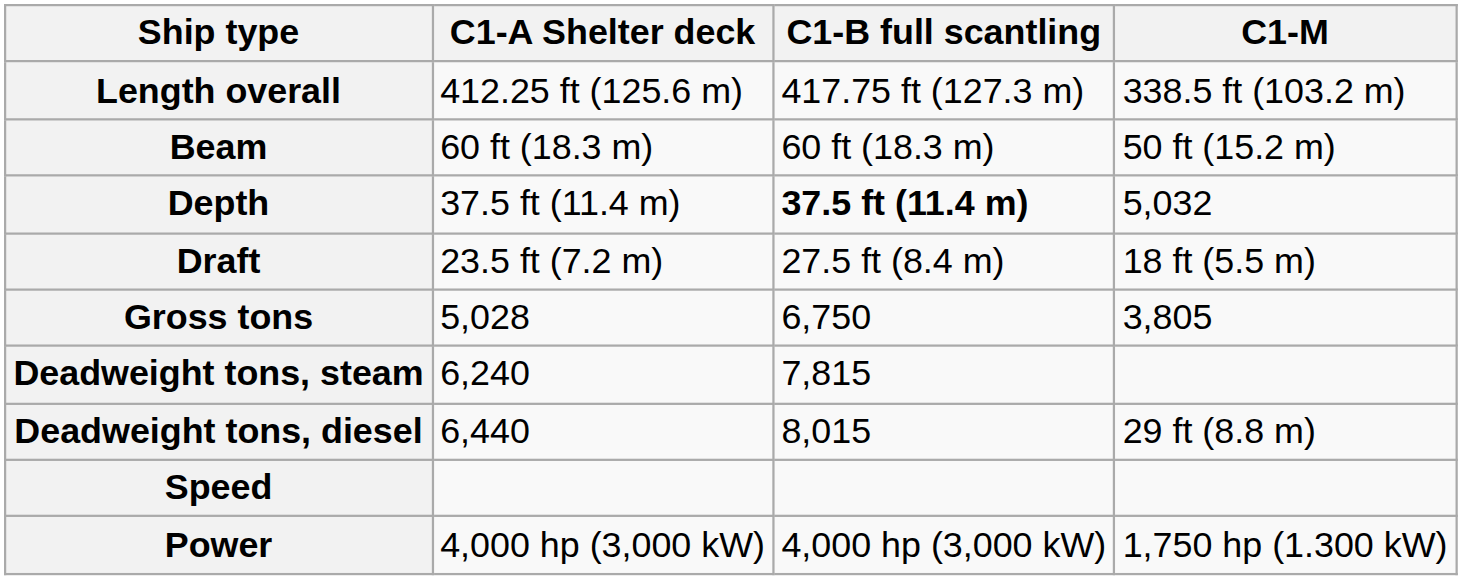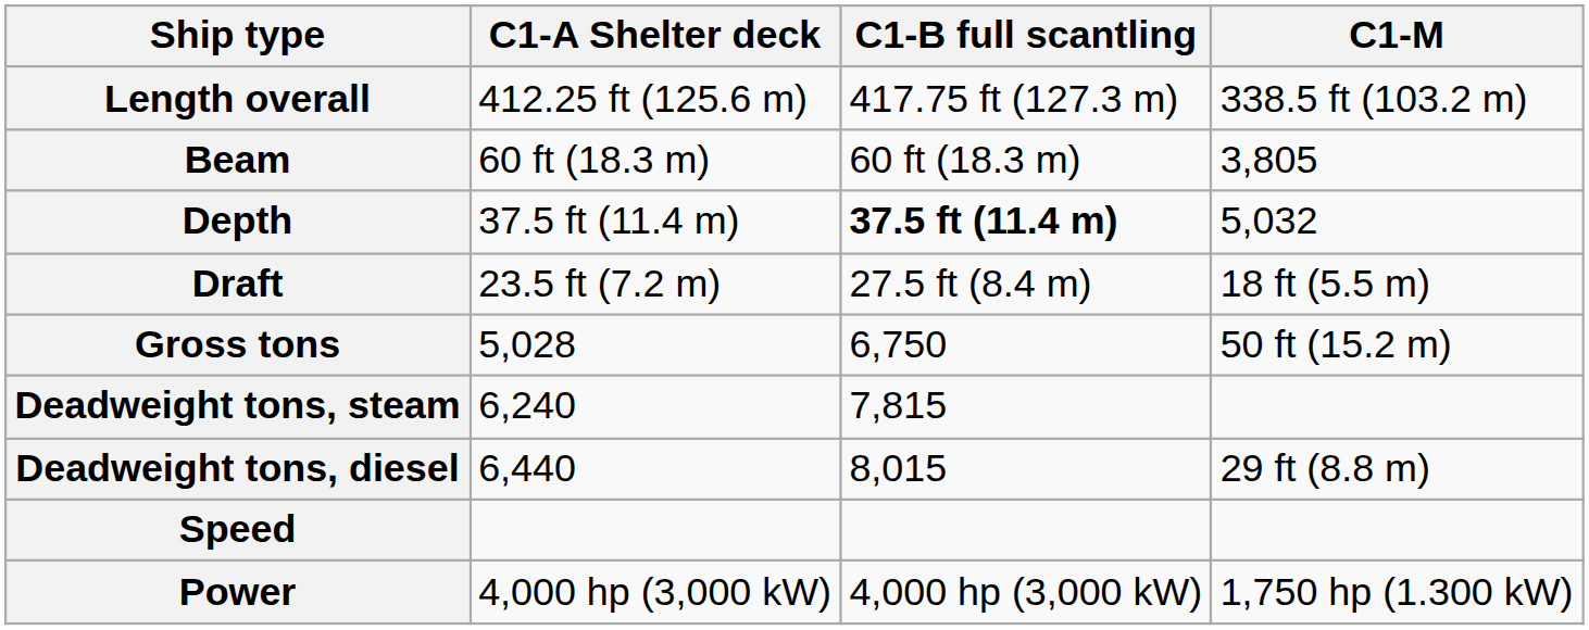 <table class="wikitable">
 <tr>
 <th scope="row">Ship type</th>
 <th scope="col">C1-A Shelter deck</th>
 <th scope="col">C1-B full scantling</th>
 <th scope="col">C1-M</th>
 </tr>
 <tr>
 <th scope="row">Length overall</th>
 <td>412.25 ft (125.6 m)</td>
 <td>417.75 ft (127.3 m)</td>
 <td>338.5 ft (103.2 m)</td>
 </tr>
 <tr>
 <th scope="row">Beam</th>
 <td>60 ft (18.3 m)</td>
 <td>60 ft (18.3 m)</td>
-<td>50 ft (15.2 m)</td>
+<td>3,805</td>
 </tr>
 <tr>
 <th scope="row">Depth</th>
 <td>37.5 ft (11.4 m)</td>
 <td><strong>37.5 ft (11.4 m)</strong></td>
 <td>5,032</td>
 </tr>
 <tr>
 <th scope="row">Draft</th>
 <td>23.5 ft (7.2 m)</td>
 <td>27.5 ft (8.4 m)</td>
 <td>18 ft (5.5 m)</td>
 </tr>
 <tr>
 <th scope="row">Gross tons</th>
 <td>5,028</td>
 <td>6,750</td>
-<td>3,805</td>
+<td>50 ft (15.2 m)</td>
 </tr>
 <tr>
 <th scope="row">Deadweight tons, steam</th>
 <td>6,240</td>
 <td>7,815</td>
 <td></td>
 </tr>
 <tr>
 <th scope="row">Deadweight tons, diesel</th>
 <td>6,440</td>
 <td>8,015</td>
 <td>29 ft (8.8 m)</td>
 </tr>
 <tr>
 <th scope="row">Speed</th>
 <td></td>
 <td></td>
 <td></td>
 </tr>
 <tr>
 <th scope="row">Power</th>
 <td>4,000 hp (3,000 kW)</td>
 <td>4,000 hp (3,000 kW)</td>
 <td>1,750 hp (1.300 kW)</td>
 </tr>
 </table>
